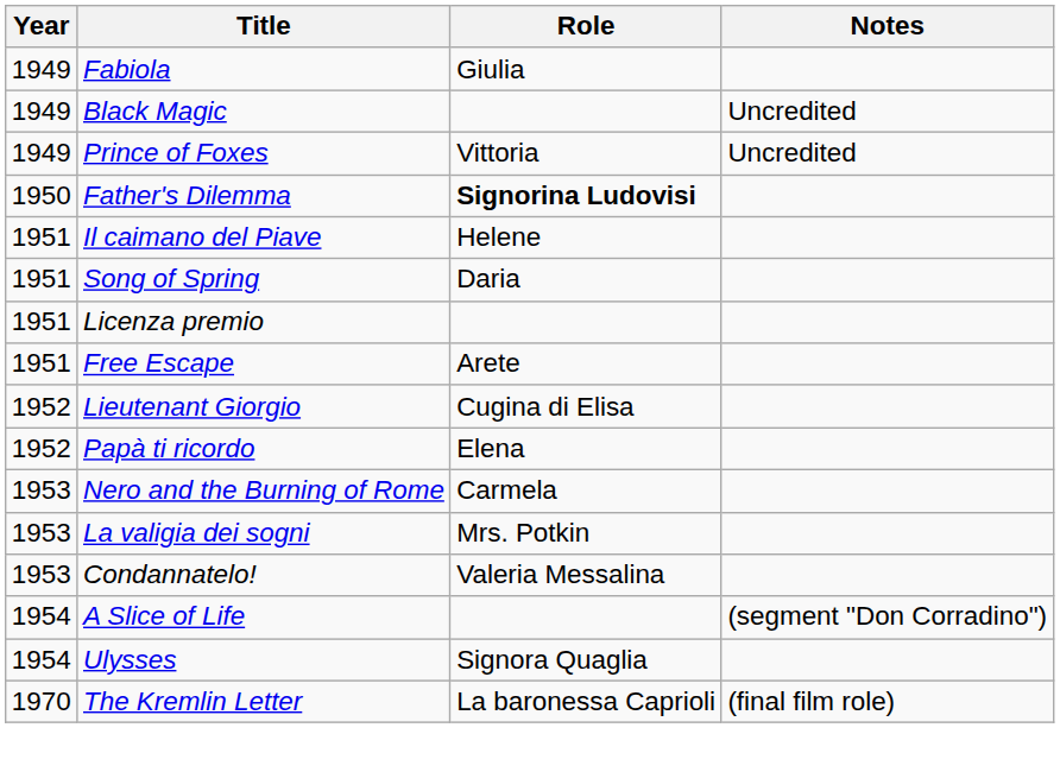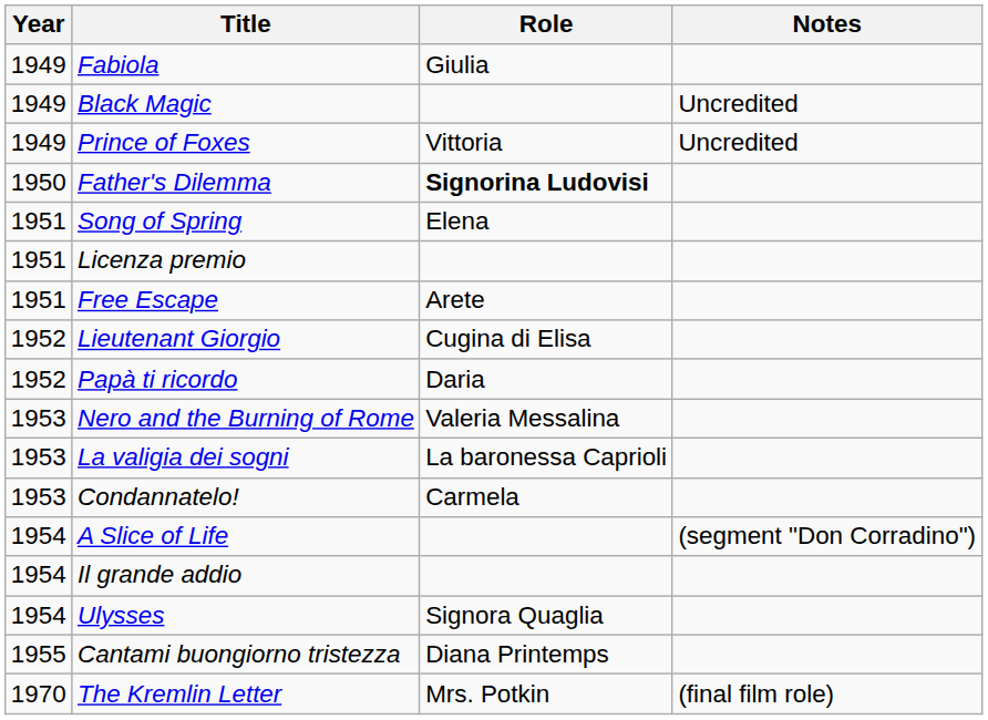 <table class="wikitable">
 <tr>
 <th>Year</th>
 <th>Title</th>
 <th>Role</th>
 <th>Notes</th>
 </tr>
 <tr>
 <td>1949</td>
 <td><em><a href='#'>Fabiola</a></em></td>
 <td>Giulia</td>
 <td></td>
 </tr>
 <tr>
 <td>1949</td>
 <td><em><a href='#'>Black Magic</a></em></td>
 <td></td>
 <td>Uncredited</td>
 </tr>
 <tr>
 <td>1949</td>
 <td><em><a href='#'>Prince of Foxes</a></em></td>
 <td>Vittoria</td>
 <td>Uncredited</td>
 </tr>
 <tr>
 <td>1950</td>
 <td><em><a href='#'>Father's Dilemma</a></em></td>
 <td><strong>Signorina Ludovisi</strong></td>
 <td></td>
 </tr>
 <tr>
 <td>1951</td>
-<td><em><a href='#'>Il caimano del Piave</a></em></td>
-<td>Helene</td>
-<td></td>
-</tr>
-<tr>
-<td>1951</td>
 <td><em><a href='#'>Song of Spring</a></em></td>
-<td>Daria</td>
+<td>Elena</td>
 <td></td>
 </tr>
 <tr>
 <td>1951</td>
 <td><em>Licenza premio</em></td>
 <td></td>
 <td></td>
 </tr>
 <tr>
 <td>1951</td>
 <td><em><a href='#'>Free Escape</a></em></td>
 <td>Arete</td>
 <td></td>
 </tr>
 <tr>
 <td>1952</td>
 <td><em><a href='#'>Lieutenant Giorgio</a></em></td>
 <td>Cugina di Elisa</td>
 <td></td>
 </tr>
 <tr>
 <td>1952</td>
 <td><em><a href='#'>Papà ti ricordo</a></em></td>
-<td>Elena</td>
+<td>Daria</td>
 <td></td>
 </tr>
 <tr>
 <td>1953</td>
 <td><em><a href='#'>Nero and the Burning of Rome</a></em></td>
-<td>Carmela</td>
+<td>Valeria Messalina</td>
 <td></td>
 </tr>
 <tr>
 <td>1953</td>
 <td><em><a href='#'>La valigia dei sogni</a></em></td>
-<td>Mrs. Potkin</td>
+<td>La baronessa Caprioli</td>
 <td></td>
 </tr>
 <tr>
 <td>1953</td>
 <td><em>Condannatelo!</em></td>
-<td>Valeria Messalina</td>
+<td>Carmela</td>
 <td></td>
 </tr>
 <tr>
 <td>1954</td>
 <td><em><a href='#'>A Slice of Life</a></em></td>
 <td></td>
 <td>(segment "Don Corradino")</td>
 </tr>
 <tr>
 <td>1954</td>
+<td><em>Il grande addio</em></td>
+<td></td>
+<td></td>
+</tr>
+<tr>
+<td>1954</td>
 <td><em><a href='#'>Ulysses</a></em></td>
 <td>Signora Quaglia</td>
 <td></td>
 </tr>
 <tr>
+<td>1955</td>
+<td><em>Cantami buongiorno tristezza</em></td>
+<td>Diana Printemps</td>
+<td></td>
+</tr>
+<tr>
 <td>1970</td>
 <td><em><a href='#'>The Kremlin Letter</a></em></td>
-<td>La baronessa Caprioli</td>
+<td>Mrs. Potkin</td>
 <td>(final film role)</td>
 </tr>
 </table>
